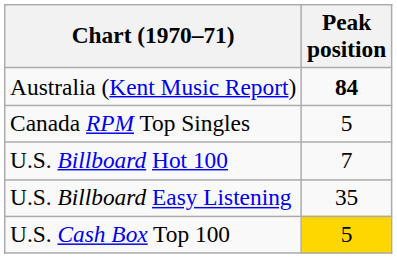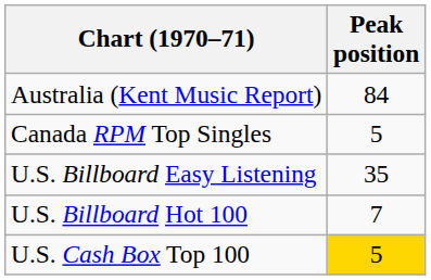 <table class="wikitable sortable">
 <tr>
 <th>Chart (1970–71)</th>
 <th>Peak<br>position</th>
 </tr>
 <tr>
 <td>Australia (<a href='#'>Kent Music Report</a>)</td>
-<td style="text-align:center;"><strong>84</strong></td>
+<td style="text-align:center;">84</td>
 </tr>
 <tr>
 <td>Canada <em><a href='#'>RPM</a></em> Top Singles</td>
 <td style="text-align:center;">5</td>
 </tr>
 <tr>
+<td>U.S. <em>Billboard</em> <a href='#'>Easy Listening</a></td>
+<td style="text-align:center;">35</td>
+</tr>
+<tr>
 <td>U.S. <em><a href='#'>Billboard</a></em> <a href='#'>Hot 100</a></td>
 <td style="text-align:center;">7</td>
-</tr>
-<tr>
-<td>U.S. <em>Billboard</em> <a href='#'>Easy Listening</a></td>
-<td style="text-align:center;">35</td>
 </tr>
 <tr>
 <td>U.S. <a href='#'><em>Cash Box</em></a> Top 100</td>
 <td style="background: gold; text-align:center;">5</td>
 </tr>
 </table>
